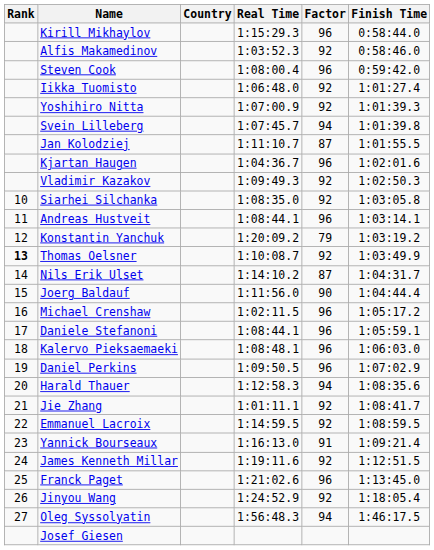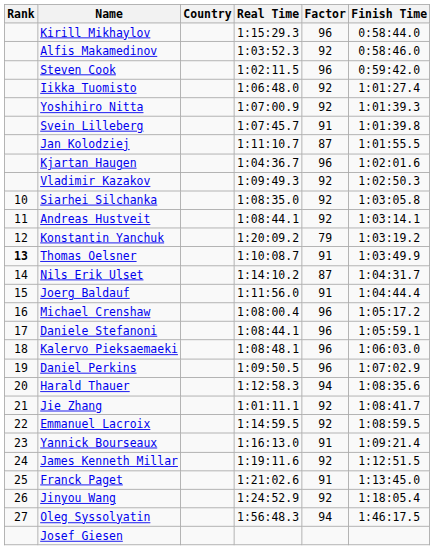 <table class="wikitable sortable" style="text-align:center">
 <tr>
 <th>Rank</th>
 <th>Name</th>
 <th>Country</th>
 <th>Real Time</th>
 <th>Factor</th>
 <th>Finish Time</th>
 </tr>
 <tr>
 <td></td>
 <td align=left><a href='#'>Kirill Mikhaylov</a></td>
 <td align=left></td>
 <td>1:15:29.3</td>
 <td>96</td>
 <td>0:58:44.0</td>
 </tr>
 <tr>
 <td></td>
 <td align=left><a href='#'>Alfis Makamedinov</a></td>
 <td align=left></td>
 <td>1:03:52.3</td>
 <td>92</td>
 <td>0:58:46.0</td>
 </tr>
 <tr>
 <td></td>
 <td align=left><a href='#'>Steven Cook</a></td>
 <td align=left></td>
-<td>1:08:00.4</td>
+<td>1:02:11.5</td>
 <td>96</td>
 <td>0:59:42.0</td>
 </tr>
 <tr>
 <td></td>
 <td align=left><a href='#'>Iikka Tuomisto</a></td>
 <td align=left></td>
 <td>1:06:48.0</td>
 <td>92</td>
 <td>1:01:27.4</td>
 </tr>
 <tr>
 <td></td>
 <td align=left><a href='#'>Yoshihiro Nitta</a></td>
 <td align=left></td>
 <td>1:07:00.9</td>
 <td>92</td>
 <td>1:01:39.3</td>
 </tr>
 <tr>
 <td></td>
 <td align=left><a href='#'>Svein Lilleberg</a></td>
 <td align=left></td>
 <td>1:07:45.7</td>
-<td>94</td>
+<td>91</td>
 <td>1:01:39.8</td>
 </tr>
 <tr>
 <td></td>
 <td align=left><a href='#'>Jan Kolodziej</a></td>
 <td align=left></td>
 <td>1:11:10.7</td>
 <td>87</td>
 <td>1:01:55.5</td>
 </tr>
 <tr>
 <td></td>
 <td align=left><a href='#'>Kjartan Haugen</a></td>
 <td align=left></td>
 <td>1:04:36.7</td>
 <td>96</td>
 <td>1:02:01.6</td>
 </tr>
 <tr>
 <td></td>
 <td align=left><a href='#'>Vladimir Kazakov</a></td>
 <td align=left></td>
 <td>1:09:49.3</td>
 <td>92</td>
 <td>1:02:50.3</td>
 </tr>
 <tr>
 <td>10</td>
 <td align=left><a href='#'>Siarhei Silchanka</a></td>
 <td align=left></td>
 <td>1:08:35.0</td>
 <td>92</td>
 <td>1:03:05.8</td>
 </tr>
 <tr>
 <td>11</td>
 <td align=left><a href='#'>Andreas Hustveit</a></td>
 <td align=left></td>
 <td>1:08:44.1</td>
-<td>96</td>
+<td>92</td>
 <td>1:03:14.1</td>
 </tr>
 <tr>
 <td>12</td>
 <td align=left><a href='#'>Konstantin Yanchuk</a></td>
 <td align=left></td>
 <td>1:20:09.2</td>
 <td>79</td>
 <td>1:03:19.2</td>
 </tr>
 <tr>
 <td><strong>13</strong></td>
 <td align=left><a href='#'>Thomas Oelsner</a></td>
 <td align=left></td>
 <td>1:10:08.7</td>
-<td>92</td>
+<td>91</td>
 <td>1:03:49.9</td>
 </tr>
 <tr>
 <td>14</td>
 <td align=left><a href='#'>Nils Erik Ulset</a></td>
 <td align=left></td>
 <td>1:14:10.2</td>
 <td>87</td>
 <td>1:04:31.7</td>
 </tr>
 <tr>
 <td>15</td>
 <td align=left><a href='#'>Joerg Baldauf</a></td>
 <td align=left></td>
 <td>1:11:56.0</td>
-<td>90</td>
+<td>91</td>
 <td>1:04:44.4</td>
 </tr>
 <tr>
 <td>16</td>
 <td align=left><a href='#'>Michael Crenshaw</a></td>
 <td align=left></td>
-<td>1:02:11.5</td>
+<td>1:08:00.4</td>
 <td>96</td>
 <td>1:05:17.2</td>
 </tr>
 <tr>
 <td>17</td>
 <td align=left><a href='#'>Daniele Stefanoni</a></td>
 <td align=left></td>
 <td>1:08:44.1</td>
 <td>96</td>
 <td>1:05:59.1</td>
 </tr>
 <tr>
 <td>18</td>
 <td align=left><a href='#'>Kalervo Pieksaemaeki</a></td>
 <td align=left></td>
 <td>1:08:48.1</td>
 <td>96</td>
 <td>1:06:03.0</td>
 </tr>
 <tr>
 <td>19</td>
 <td align=left><a href='#'>Daniel Perkins</a></td>
 <td align=left></td>
 <td>1:09:50.5</td>
 <td>96</td>
 <td>1:07:02.9</td>
 </tr>
 <tr>
 <td>20</td>
 <td align=left><a href='#'>Harald Thauer</a></td>
 <td align=left></td>
 <td>1:12:58.3</td>
 <td>94</td>
 <td>1:08:35.6</td>
 </tr>
 <tr>
 <td>21</td>
 <td align=left><a href='#'>Jie Zhang</a></td>
 <td align=left></td>
 <td>1:01:11.1</td>
 <td>92</td>
 <td>1:08:41.7</td>
 </tr>
 <tr>
 <td>22</td>
 <td align=left><a href='#'>Emmanuel Lacroix</a></td>
 <td align=left></td>
 <td>1:14:59.5</td>
 <td>92</td>
 <td>1:08:59.5</td>
 </tr>
 <tr>
 <td>23</td>
 <td align=left><a href='#'>Yannick Bourseaux</a></td>
 <td align=left></td>
 <td>1:16:13.0</td>
 <td>91</td>
 <td>1:09:21.4</td>
 </tr>
 <tr>
 <td>24</td>
 <td align=left><a href='#'>James Kenneth Millar</a></td>
 <td align=left></td>
 <td>1:19:11.6</td>
 <td>92</td>
 <td>1:12:51.5</td>
 </tr>
 <tr>
 <td>25</td>
 <td align=left><a href='#'>Franck Paget</a></td>
 <td align=left></td>
 <td>1:21:02.6</td>
-<td>96</td>
+<td>91</td>
 <td>1:13:45.0</td>
 </tr>
 <tr>
 <td>26</td>
 <td align=left><a href='#'>Jinyou Wang</a></td>
 <td align=left></td>
 <td>1:24:52.9</td>
 <td>92</td>
 <td>1:18:05.4</td>
 </tr>
 <tr>
 <td>27</td>
 <td align=left><a href='#'>Oleg Syssolyatin</a></td>
 <td align=left></td>
 <td>1:56:48.3</td>
 <td>94</td>
 <td>1:46:17.5</td>
 </tr>
 <tr>
 <td></td>
 <td align=left><a href='#'>Josef Giesen</a></td>
 <td align=left></td>
 <td></td>
 <td></td>
 <td></td>
 </tr>
 </table>
